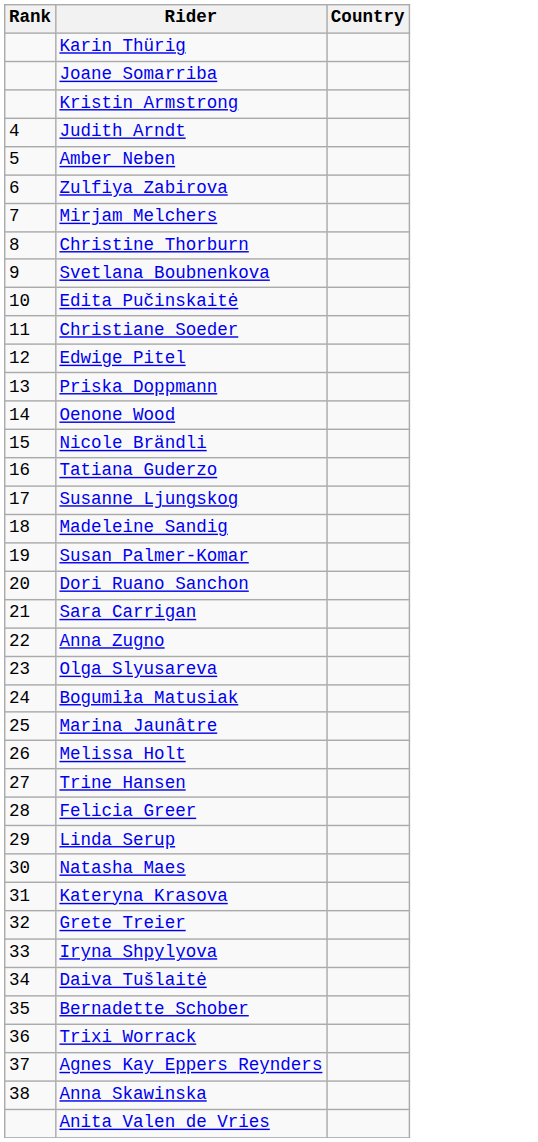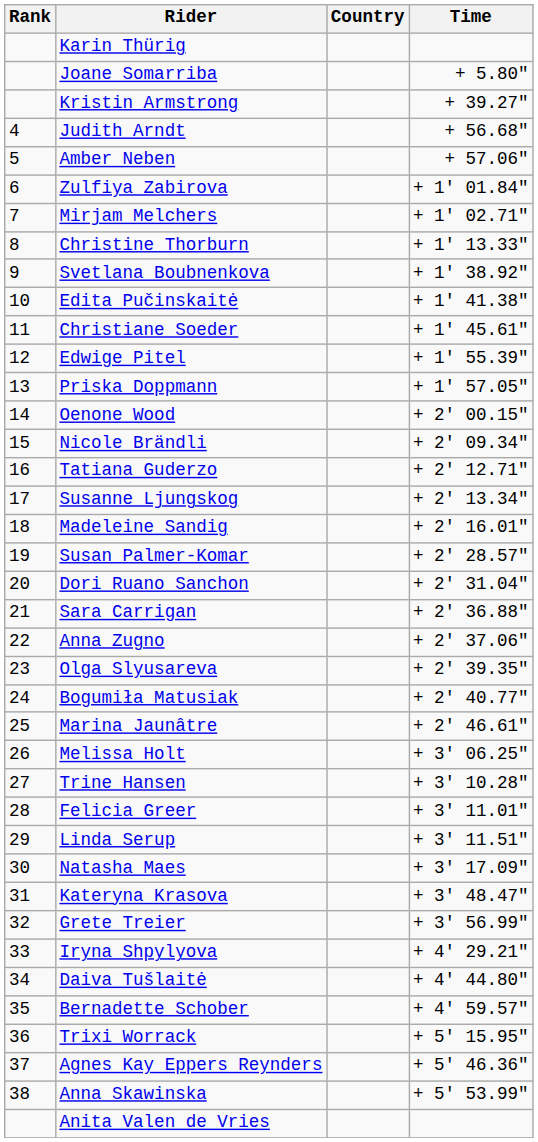 <table class="wikitable" style="font-size:95%; text-align:left;">
 <tr>
 <th>Rank</th>
 <th>Rider</th>
 <th>Country</th>
+<th>Time</th>
 </tr>
 <tr>
 <td></td>
 <td><a href='#'>Karin Thürig</a></td>
+<td></td>
 <td></td>
 </tr>
 <tr>
 <td></td>
 <td><a href='#'>Joane Somarriba</a></td>
 <td></td>
+<td align="right">+ 5.80"</td>
 </tr>
 <tr>
 <td></td>
 <td><a href='#'>Kristin Armstrong</a></td>
 <td></td>
+<td align="right">+ 39.27"</td>
 </tr>
 <tr>
 <td>4</td>
 <td><a href='#'>Judith Arndt</a></td>
 <td></td>
+<td align="right">+ 56.68"</td>
 </tr>
 <tr>
 <td>5</td>
 <td><a href='#'>Amber Neben</a></td>
 <td></td>
+<td align="right">+ 57.06"</td>
 </tr>
 <tr>
 <td>6</td>
 <td><a href='#'>Zulfiya Zabirova</a></td>
 <td></td>
+<td align="right">+ 1' 01.84"</td>
 </tr>
 <tr>
 <td>7</td>
 <td><a href='#'>Mirjam Melchers</a></td>
 <td></td>
+<td align="right">+ 1' 02.71"</td>
 </tr>
 <tr>
 <td>8</td>
 <td><a href='#'>Christine Thorburn</a></td>
 <td></td>
+<td align="right">+ 1' 13.33"</td>
 </tr>
 <tr>
 <td>9</td>
 <td><a href='#'>Svetlana Boubnenkova</a></td>
 <td></td>
+<td align="right">+ 1' 38.92"</td>
 </tr>
 <tr>
 <td>10</td>
 <td><a href='#'>Edita Pučinskaitė</a></td>
 <td></td>
+<td align="right">+ 1' 41.38"</td>
 </tr>
 <tr>
 <td>11</td>
 <td><a href='#'>Christiane Soeder</a></td>
 <td></td>
+<td align="right">+ 1' 45.61"</td>
 </tr>
 <tr>
 <td>12</td>
 <td><a href='#'>Edwige Pitel</a></td>
 <td></td>
+<td align="right">+ 1' 55.39"</td>
 </tr>
 <tr>
 <td>13</td>
 <td><a href='#'>Priska Doppmann</a></td>
 <td></td>
+<td align="right">+ 1' 57.05"</td>
 </tr>
 <tr>
 <td>14</td>
 <td><a href='#'>Oenone Wood</a></td>
 <td></td>
+<td align="right">+ 2' 00.15"</td>
 </tr>
 <tr>
 <td>15</td>
 <td><a href='#'>Nicole Brändli</a></td>
 <td></td>
+<td align="right">+ 2' 09.34"</td>
 </tr>
 <tr>
 <td>16</td>
 <td><a href='#'>Tatiana Guderzo</a></td>
 <td></td>
+<td align="right">+ 2' 12.71"</td>
 </tr>
 <tr>
 <td>17</td>
 <td><a href='#'>Susanne Ljungskog</a></td>
 <td></td>
+<td align="right">+ 2' 13.34"</td>
 </tr>
 <tr>
 <td>18</td>
 <td><a href='#'>Madeleine Sandig</a></td>
 <td></td>
+<td align="right">+ 2' 16.01"</td>
 </tr>
 <tr>
 <td>19</td>
 <td><a href='#'>Susan Palmer-Komar</a></td>
 <td></td>
+<td align="right">+ 2' 28.57"</td>
 </tr>
 <tr>
 <td>20</td>
 <td><a href='#'>Dori Ruano Sanchon</a></td>
 <td></td>
+<td align="right">+ 2' 31.04"</td>
 </tr>
 <tr>
 <td>21</td>
 <td><a href='#'>Sara Carrigan</a></td>
 <td></td>
+<td align="right">+ 2' 36.88"</td>
 </tr>
 <tr>
 <td>22</td>
 <td><a href='#'>Anna Zugno</a></td>
 <td></td>
+<td align="right">+ 2' 37.06"</td>
 </tr>
 <tr>
 <td>23</td>
 <td><a href='#'>Olga Slyusareva</a></td>
 <td></td>
+<td align="right">+ 2' 39.35"</td>
 </tr>
 <tr>
 <td>24</td>
 <td><a href='#'>Bogumiła Matusiak</a></td>
 <td></td>
+<td align="right">+ 2' 40.77"</td>
 </tr>
 <tr>
 <td>25</td>
 <td><a href='#'>Marina Jaunâtre</a></td>
 <td></td>
+<td align="right">+ 2' 46.61"</td>
 </tr>
 <tr>
 <td>26</td>
 <td><a href='#'>Melissa Holt</a></td>
 <td></td>
+<td align="right">+ 3' 06.25"</td>
 </tr>
 <tr>
 <td>27</td>
 <td><a href='#'>Trine Hansen</a></td>
 <td></td>
+<td align="right">+ 3' 10.28"</td>
 </tr>
 <tr>
 <td>28</td>
 <td><a href='#'>Felicia Greer</a></td>
 <td></td>
+<td align="right">+ 3' 11.01"</td>
 </tr>
 <tr>
 <td>29</td>
 <td><a href='#'>Linda Serup</a></td>
 <td></td>
+<td align="right">+ 3' 11.51"</td>
 </tr>
 <tr>
 <td>30</td>
 <td><a href='#'>Natasha Maes</a></td>
 <td></td>
+<td align="right">+ 3' 17.09"</td>
 </tr>
 <tr>
 <td>31</td>
 <td><a href='#'>Kateryna Krasova</a></td>
 <td></td>
+<td align="right">+ 3' 48.47"</td>
 </tr>
 <tr>
 <td>32</td>
 <td><a href='#'>Grete Treier</a></td>
 <td></td>
+<td align="right">+ 3' 56.99"</td>
 </tr>
 <tr>
 <td>33</td>
 <td><a href='#'>Iryna Shpylyova</a></td>
 <td></td>
+<td align="right">+ 4' 29.21"</td>
 </tr>
 <tr>
 <td>34</td>
 <td><a href='#'>Daiva Tušlaitė</a></td>
 <td></td>
+<td align="right">+ 4' 44.80"</td>
 </tr>
 <tr>
 <td>35</td>
 <td><a href='#'>Bernadette Schober</a></td>
 <td></td>
+<td align="right">+ 4' 59.57"</td>
 </tr>
 <tr>
 <td>36</td>
 <td><a href='#'>Trixi Worrack</a></td>
 <td></td>
+<td align="right">+ 5' 15.95"</td>
 </tr>
 <tr>
 <td>37</td>
 <td><a href='#'>Agnes Kay Eppers Reynders</a></td>
 <td></td>
+<td align="right">+ 5' 46.36"</td>
 </tr>
 <tr>
 <td>38</td>
 <td><a href='#'>Anna Skawinska</a></td>
 <td></td>
+<td align="right">+ 5' 53.99"</td>
 </tr>
 <tr>
 <td></td>
 <td><a href='#'>Anita Valen de Vries</a></td>
 <td></td>
+<td></td>
 </tr>
 </table>
